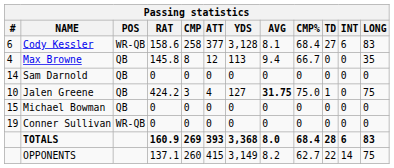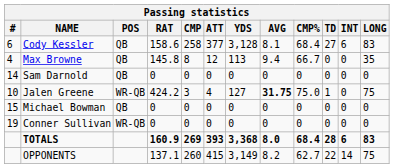 <table class="wikitable sortable collapsible collapsed">
 <tr>
 <th colspan="12">Passing statistics</th>
 </tr>
 <tr>
 <th>#</th>
 <th>NAME</th>
 <th>POS</th>
 <th>RAT</th>
 <th>CMP</th>
 <th>ATT</th>
 <th>YDS</th>
 <th>AVG</th>
 <th>CMP%</th>
 <th>TD</th>
 <th>INT</th>
 <th>LONG</th>
 </tr>
 <tr>
 <td>6</td>
 <td><a href='#'>Cody Kessler</a></td>
-<td>WR-QB</td>
+<td>QB</td>
 <td>158.6</td>
 <td>258</td>
 <td>377</td>
 <td>3,128</td>
 <td>8.1</td>
 <td>68.4</td>
 <td>27</td>
 <td>6</td>
 <td>83</td>
 </tr>
 <tr>
 <td>4</td>
 <td><a href='#'>Max Browne</a></td>
 <td>QB</td>
 <td>145.8</td>
 <td>8</td>
 <td>12</td>
 <td>113</td>
 <td>9.4</td>
 <td>66.7</td>
 <td>0</td>
 <td>0</td>
 <td>35</td>
 </tr>
 <tr>
 <td>14</td>
 <td>Sam Darnold</td>
 <td>QB</td>
 <td>0</td>
 <td>0</td>
 <td>0</td>
 <td>0</td>
 <td>0</td>
 <td>0</td>
 <td>0</td>
 <td>0</td>
 <td>0</td>
 </tr>
 <tr>
 <td>10</td>
 <td>Jalen Greene</td>
-<td>QB</td>
+<td>WR-QB</td>
 <td>424.2</td>
 <td>3</td>
 <td>4</td>
 <td>127</td>
 <td><strong>31.75</strong></td>
 <td>75.0</td>
 <td>1</td>
 <td>0</td>
 <td>75</td>
 </tr>
 <tr>
 <td>15</td>
 <td>Michael Bowman</td>
 <td>QB</td>
 <td>0</td>
 <td>0</td>
 <td>0</td>
 <td>0</td>
 <td>0</td>
 <td>0</td>
 <td>0</td>
 <td>0</td>
 <td>0</td>
 </tr>
 <tr>
 <td>19</td>
 <td>Conner Sullivan</td>
 <td>WR-QB</td>
 <td>0</td>
 <td>0</td>
 <td>0</td>
 <td>0</td>
 <td>0</td>
 <td>0</td>
 <td>0</td>
 <td>0</td>
 <td>0</td>
 </tr>
 <tr>
 <td></td>
 <td><strong>TOTALS</strong></td>
 <td></td>
 <td><strong>160.9</strong></td>
 <td><strong>269</strong></td>
 <td><strong>393</strong></td>
 <td><strong>3,368</strong></td>
 <td><strong>8.0</strong></td>
 <td><strong>68.4</strong></td>
 <td><strong>28</strong></td>
 <td><strong>6</strong></td>
 <td><strong>83</strong></td>
 </tr>
 <tr>
 <td></td>
 <td>OPPONENTS</td>
 <td></td>
 <td>137.1</td>
 <td>260</td>
 <td>415</td>
 <td>3,149</td>
 <td>8.2</td>
 <td>62.7</td>
 <td>22</td>
 <td>14</td>
 <td>75</td>
 </tr>
 </table>
